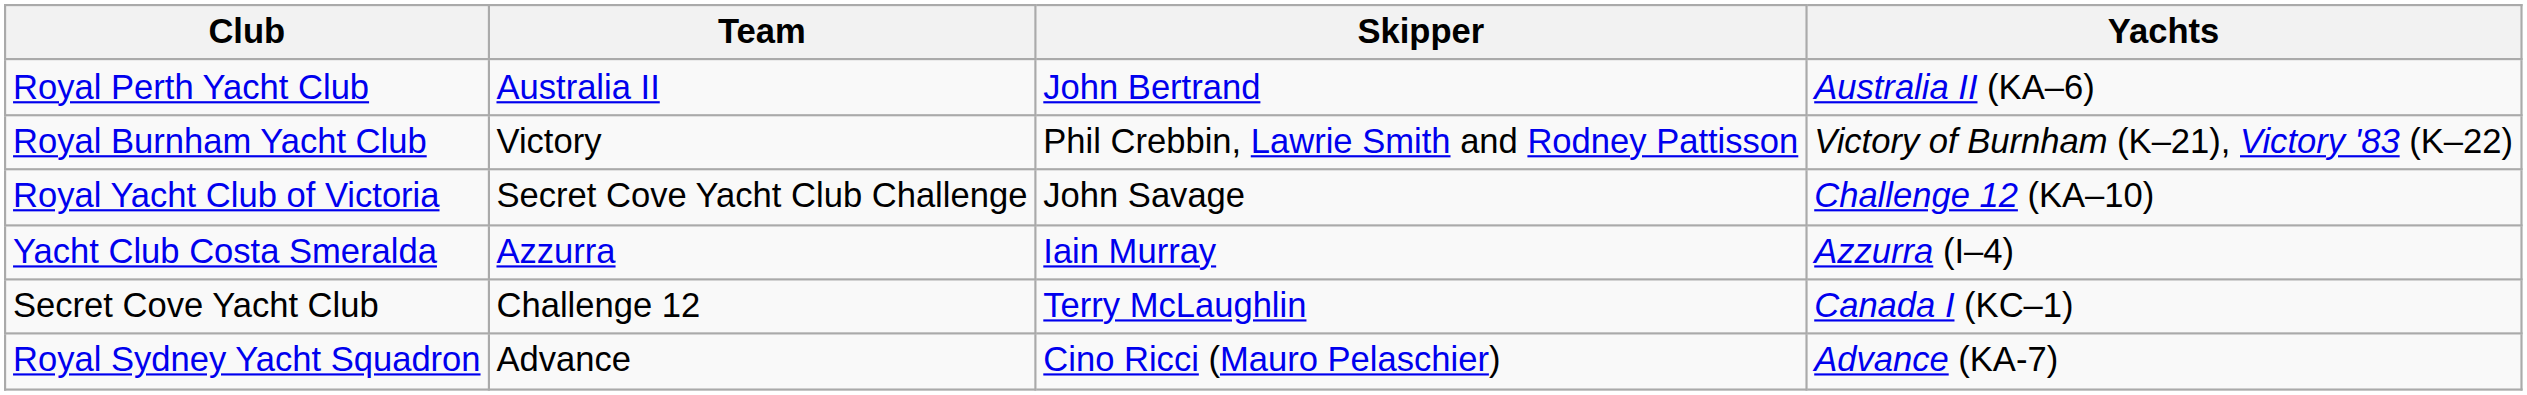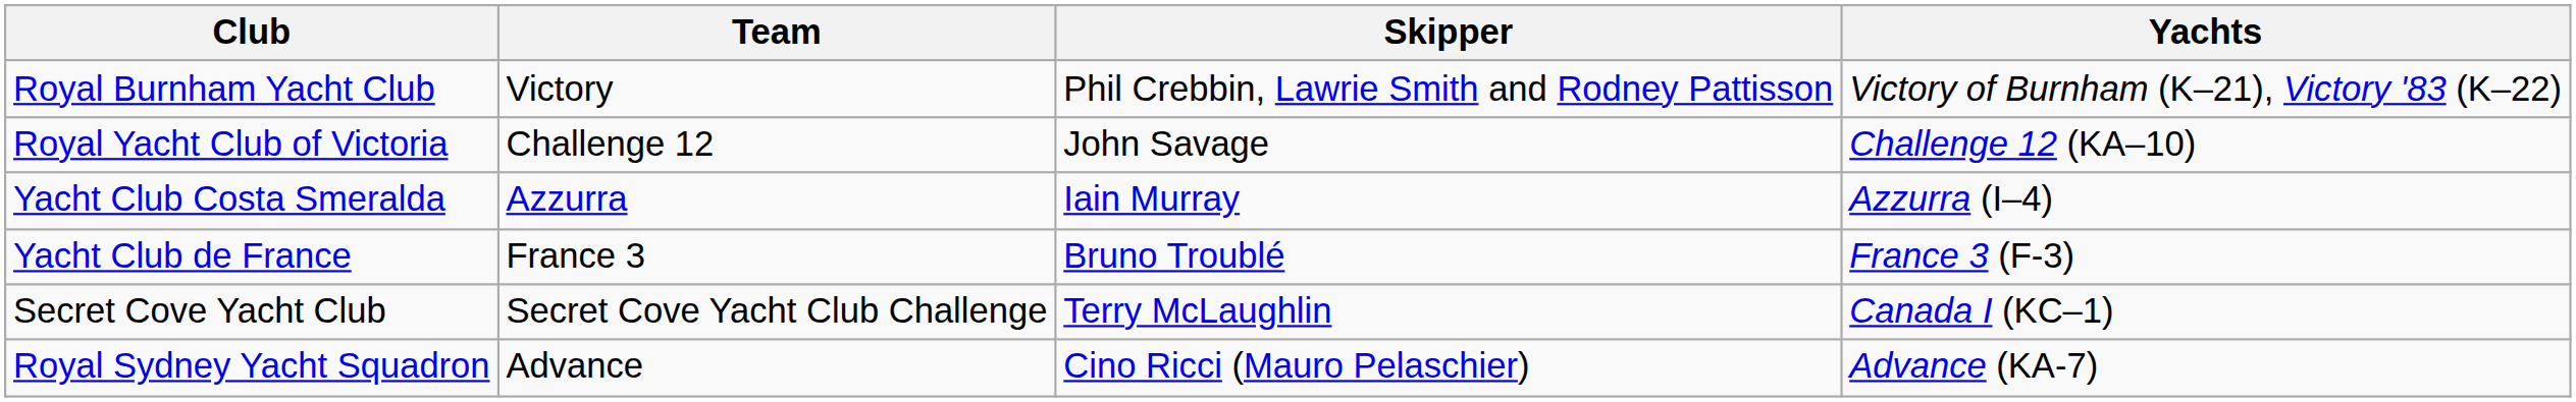 <table class="wikitable">
 <tr>
 <th>Club</th>
 <th>Team</th>
 <th>Skipper</th>
 <th>Yachts</th>
-</tr>
-<tr>
-<td> <a href='#'>Royal Perth Yacht Club</a></td>
-<td><a href='#'>Australia II</a></td>
-<td> <a href='#'>John Bertrand</a></td>
-<td><em><a href='#'>Australia II</a></em> (KA–6)</td>
 </tr>
 <tr>
 <td> <a href='#'>Royal Burnham Yacht Club</a></td>
 <td>Victory</td>
 <td> Phil Crebbin, <a href='#'>Lawrie Smith</a> and <a href='#'>Rodney Pattisson</a></td>
 <td><em>Victory of Burnham</em> (K–21), <em><a href='#'>Victory '83</a></em> (K–22)</td>
 </tr>
 <tr>
 <td> <a href='#'>Royal Yacht Club of Victoria</a></td>
-<td>Secret Cove Yacht Club Challenge</td>
+<td>Challenge 12</td>
 <td> John Savage</td>
 <td><em><a href='#'>Challenge 12</a></em> (KA–10)</td>
 </tr>
 <tr>
 <td> <a href='#'>Yacht Club Costa Smeralda</a></td>
 <td><a href='#'>Azzurra</a></td>
 <td> <a href='#'>Iain Murray</a></td>
 <td><em><a href='#'>Azzurra</a></em> (I–4)</td>
 </tr>
 <tr>
+<td> <a href='#'>Yacht Club de France</a></td>
+<td>France 3</td>
+<td> <a href='#'>Bruno Troublé</a></td>
+<td><em><a href='#'>France 3</a></em> (F-3)</td>
+</tr>
+<tr>
 <td> Secret Cove Yacht Club</td>
-<td>Challenge 12</td>
+<td>Secret Cove Yacht Club Challenge</td>
 <td> <a href='#'>Terry McLaughlin</a></td>
 <td><em><a href='#'>Canada I</a></em> (KC–1)</td>
 </tr>
 <tr>
 <td> <a href='#'>Royal Sydney Yacht Squadron</a></td>
 <td>Advance</td>
 <td> <a href='#'>Cino Ricci</a> (<a href='#'>Mauro Pelaschier</a>)</td>
 <td><em><a href='#'>Advance</a></em> (KA-7)</td>
 </tr>
 </table>
